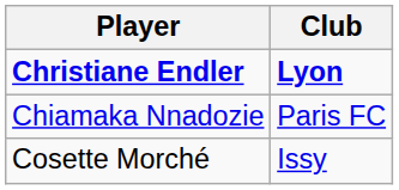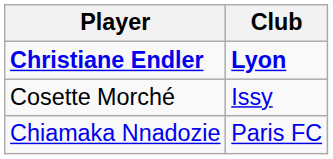 <table class="wikitable">
 <tr>
 <th>Player</th>
 <th>Club</th>
 </tr>
 <tr>
 <td> <strong><a href='#'>Christiane Endler</a></strong></td>
 <td><strong><a href='#'>Lyon</a></strong></td>
 </tr>
 <tr>
+<td> Cosette Morché</td>
+<td><a href='#'>Issy</a></td>
+</tr>
+<tr>
 <td> <a href='#'>Chiamaka Nnadozie</a></td>
 <td><a href='#'>Paris FC</a></td>
 </tr>
-<tr>
-<td> Cosette Morché</td>
-<td><a href='#'>Issy</a></td>
-</tr>
 </table>
